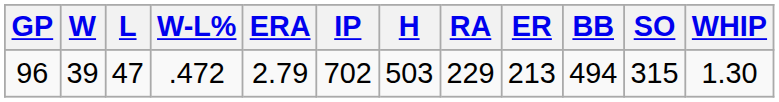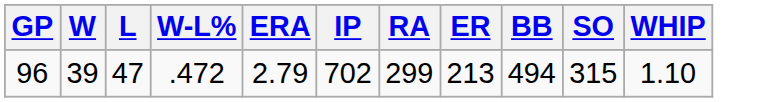 <table class="wikitable">
 <tr>
 <th><a href='#'>GP</a></th>
 <th><a href='#'>W</a></th>
 <th><a href='#'>L</a></th>
 <th><a href='#'>W-L%</a></th>
 <th><a href='#'>ERA</a></th>
 <th><a href='#'>IP</a></th>
-<th><a href='#'>H</a></th>
 <th><a href='#'>RA</a></th>
 <th><a href='#'>ER</a></th>
 <th><a href='#'>BB</a></th>
 <th><a href='#'>SO</a></th>
 <th><a href='#'>WHIP</a></th>
 </tr>
 <tr align=center>
 <td>96</td>
 <td>39</td>
 <td>47</td>
 <td>.472</td>
 <td>2.79</td>
 <td>702</td>
-<td>503</td>
-<td>229</td>
+<td>299</td>
 <td>213</td>
 <td>494</td>
 <td>315</td>
-<td>1.30</td>
+<td>1.10</td>
 </tr>
 </table>
